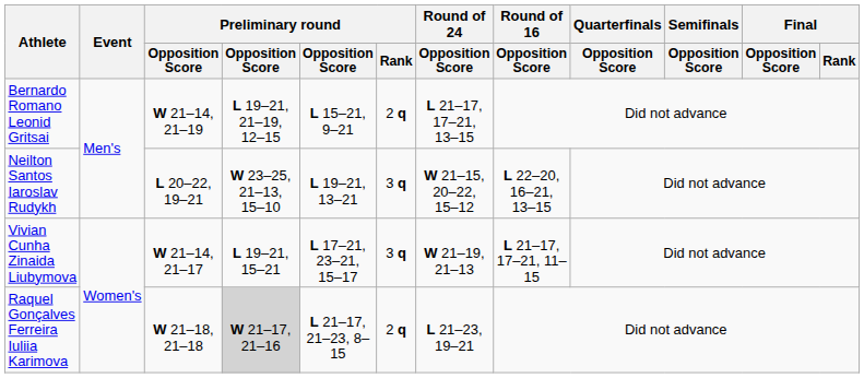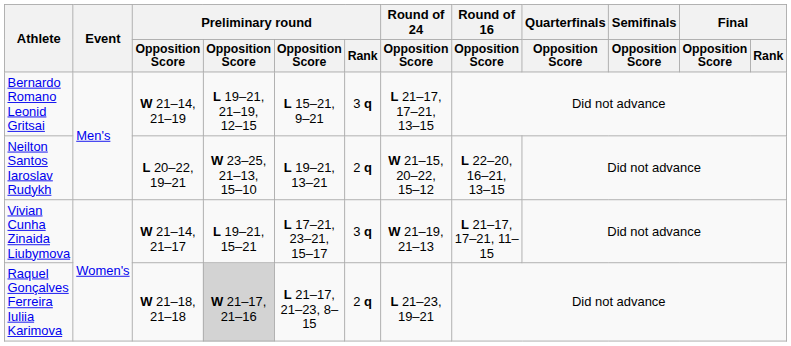 <table class=wikitable style="font-size:90%">
 <tr>
 <th rowspan="2">Athlete</th>
 <th rowspan="2">Event</th>
 <th colspan="4">Preliminary round</th>
 <th>Round of 24</th>
 <th>Round of 16</th>
 <th>Quarterfinals</th>
 <th>Semifinals</th>
 <th colspan=2>Final</th>
 </tr>
 <tr style="font-size:95%">
 <th>Opposition<br>Score</th>
 <th>Opposition<br>Score</th>
 <th>Opposition<br>Score</th>
 <th>Rank</th>
 <th>Opposition<br>Score</th>
 <th>Opposition<br>Score</th>
 <th>Opposition<br>Score</th>
 <th>Opposition<br>Score</th>
 <th>Opposition<br>Score</th>
 <th>Rank</th>
 </tr>
 <tr align=center>
 <td align=left><a href='#'>Bernardo Romano</a><br><a href='#'>Leonid Gritsai</a></td>
 <td align=left rowspan=2><a href='#'>Men's</a></td>
 <td><br><strong>W</strong> 21–14, 21–19</td>
 <td><br><strong>L</strong> 19–21, 21–19, 12–15</td>
 <td><br><strong>L</strong> 15–21, 9–21</td>
-<td>2 <strong>q</strong></td>
+<td>3 <strong>q</strong></td>
 <td><br><strong>L</strong> 21–17, 17–21, 13–15</td>
 <td colspan=5>Did not advance</td>
 </tr>
 <tr align=center>
 <td align=left><a href='#'>Neilton Santos</a><br><a href='#'>Iaroslav Rudykh</a></td>
 <td><br><strong>L</strong> 20–22, 19–21</td>
 <td><br><strong>W</strong> 23–25, 21–13, 15–10</td>
 <td><br><strong>L</strong> 19–21, 13–21</td>
-<td>3 <strong>q</strong></td>
+<td>2 <strong>q</strong></td>
 <td><br><strong>W</strong> 21–15, 20–22, 15–12</td>
 <td><br><strong>L</strong> 22–20, 16–21, 13–15</td>
 <td colspan=4>Did not advance</td>
 </tr>
 <tr align=center>
 <td align=left><a href='#'>Vivian Cunha</a><br><a href='#'>Zinaida Liubymova</a></td>
 <td align=left rowspan=2><a href='#'>Women's</a></td>
 <td><br><strong>W</strong> 21–14, 21–17</td>
 <td><br><strong>L</strong> 19–21, 15–21</td>
 <td><br><strong>L</strong> 17–21, 23–21, 15–17</td>
 <td>3 <strong>q</strong></td>
 <td><br><strong>W</strong> 21–19, 21–13</td>
 <td><br><strong>L</strong> 21–17, 17–21, 11–15</td>
 <td colspan=4>Did not advance</td>
 </tr>
 <tr align=center>
 <td align=left><a href='#'>Raquel Gonçalves Ferreira</a><br><a href='#'>Iuliia Karimova</a></td>
 <td><br><strong>W</strong> 21–18, 21–18</td>
 <td style="background: lightgrey;"><br><strong>W</strong> 21–17, 21–16</td>
 <td><br><strong>L</strong> 21–17, 21–23, 8–15</td>
 <td>2 <strong>q</strong></td>
 <td><br><strong>L</strong> 21–23, 19–21</td>
 <td colspan=5>Did not advance</td>
 </tr>
 </table>
